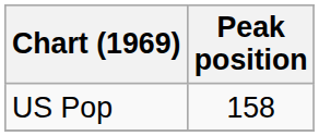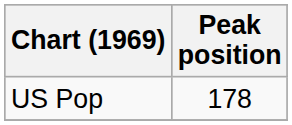 <table class="wikitable">
 <tr>
 <th>Chart (1969)</th>
 <th>Peak<br>position</th>
 </tr>
 <tr>
 <td>US Pop</td>
-<td align="center">158</td>
+<td align="center">178</td>
 </tr>
 <tr>
 </tr>
 </table>
